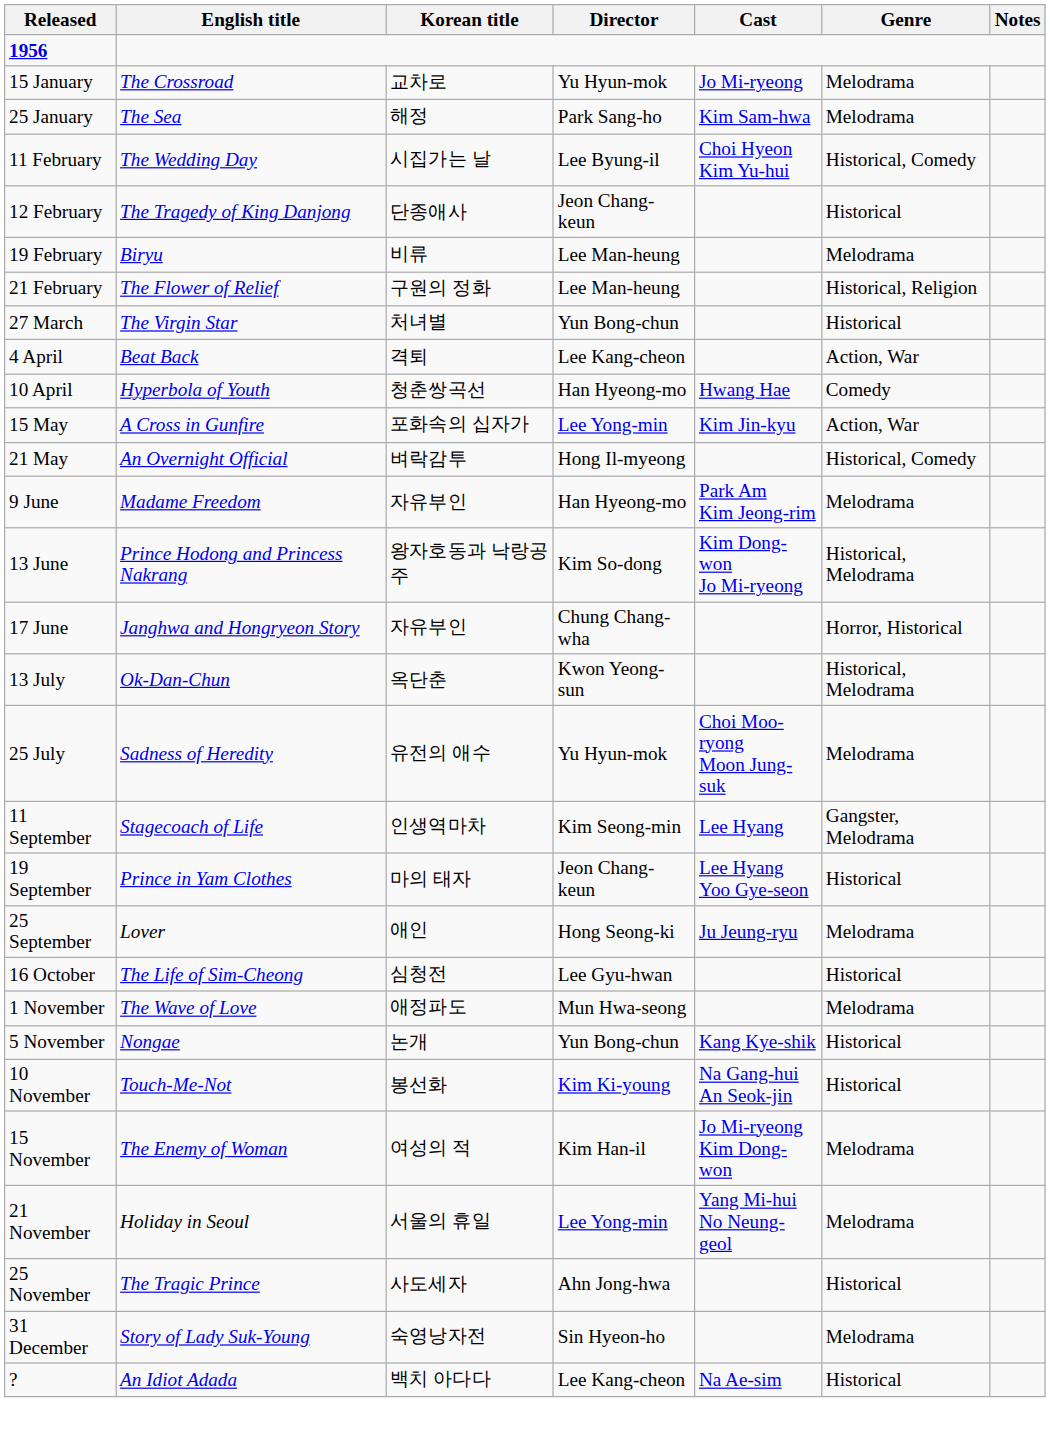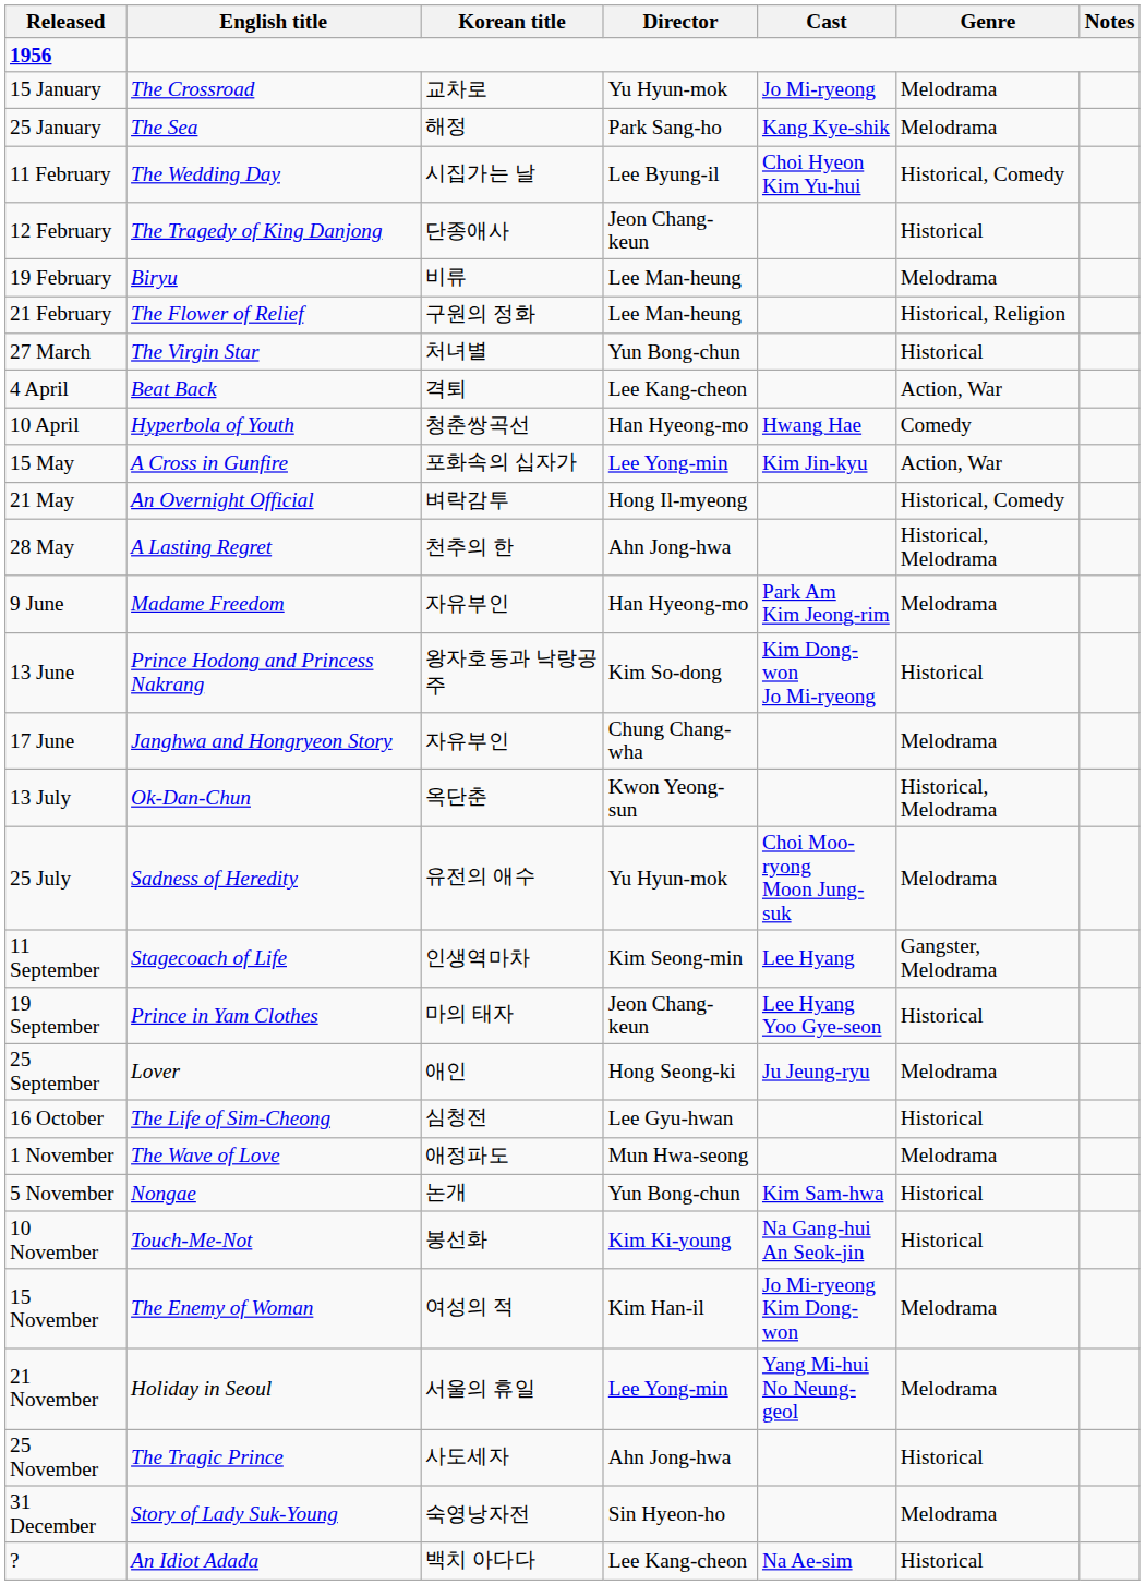 <table class="wikitable">
 <tr>
 <th>Released</th>
 <th>English title</th>
 <th>Korean title</th>
 <th>Director</th>
 <th>Cast</th>
 <th>Genre</th>
 <th>Notes</th>
 </tr>
 <tr>
 <td><strong><a href='#'>1956</a></strong></td>
 </tr>
 <tr>
 <td>15 January</td>
 <td><em><a href='#'>The Crossroad</a></em></td>
 <td>교차로</td>
 <td>Yu Hyun-mok</td>
 <td><a href='#'>Jo Mi-ryeong</a></td>
 <td>Melodrama</td>
 <td></td>
 </tr>
 <tr>
 <td>25 January</td>
 <td><em><a href='#'>The Sea</a></em></td>
 <td>해정</td>
 <td>Park Sang-ho</td>
-<td><a href='#'>Kim Sam-hwa</a></td>
+<td><a href='#'>Kang Kye-shik</a></td>
 <td>Melodrama</td>
 <td></td>
 </tr>
 <tr>
 <td>11 February</td>
 <td><em><a href='#'>The Wedding Day</a></em></td>
 <td>시집가는 날</td>
 <td>Lee Byung-il</td>
 <td><a href='#'>Choi Hyeon</a><br><a href='#'>Kim Yu-hui</a></td>
 <td>Historical, Comedy</td>
 <td></td>
 </tr>
 <tr>
 <td>12 February</td>
 <td><em><a href='#'>The Tragedy of King Danjong</a></em></td>
 <td>단종애사</td>
 <td>Jeon Chang-keun</td>
 <td></td>
 <td>Historical</td>
 <td></td>
 </tr>
 <tr>
 <td>19 February</td>
 <td><em><a href='#'>Biryu</a></em></td>
 <td>비류</td>
 <td>Lee Man-heung</td>
 <td></td>
 <td>Melodrama</td>
 <td></td>
 </tr>
 <tr>
 <td>21 February</td>
 <td><em><a href='#'>The Flower of Relief</a></em></td>
 <td>구원의 정화</td>
 <td>Lee Man-heung</td>
 <td></td>
 <td>Historical, Religion</td>
 <td></td>
 </tr>
 <tr>
 <td>27 March</td>
 <td><em><a href='#'>The Virgin Star</a></em></td>
 <td>처녀별</td>
 <td>Yun Bong-chun</td>
 <td></td>
 <td>Historical</td>
 <td></td>
 </tr>
 <tr>
 <td>4 April</td>
 <td><em><a href='#'>Beat Back</a></em></td>
 <td>격퇴</td>
 <td>Lee Kang-cheon</td>
 <td></td>
 <td>Action, War</td>
 <td></td>
 </tr>
 <tr>
 <td>10 April</td>
 <td><em><a href='#'>Hyperbola of Youth</a></em></td>
 <td>청춘쌍곡선</td>
 <td>Han Hyeong-mo</td>
 <td><a href='#'>Hwang Hae</a></td>
 <td>Comedy</td>
 <td></td>
 </tr>
 <tr>
 <td>15 May</td>
 <td><em><a href='#'>A Cross in Gunfire</a></em></td>
 <td>포화속의 십자가</td>
 <td><a href='#'>Lee Yong-min</a></td>
 <td><a href='#'>Kim Jin-kyu</a></td>
 <td>Action, War</td>
 <td></td>
 </tr>
 <tr>
 <td>21 May</td>
 <td><em><a href='#'>An Overnight Official</a></em></td>
 <td>벼락감투</td>
 <td>Hong Il-myeong</td>
 <td></td>
 <td>Historical, Comedy</td>
 <td></td>
 </tr>
 <tr>
+<td>28 May</td>
+<td><em><a href='#'>A Lasting Regret</a></em></td>
+<td>천추의 한</td>
+<td>Ahn Jong-hwa</td>
+<td></td>
+<td>Historical, Melodrama</td>
+<td></td>
+</tr>
+<tr>
 <td>9 June</td>
 <td><em><a href='#'>Madame Freedom</a></em></td>
 <td>자유부인</td>
 <td>Han Hyeong-mo</td>
 <td><a href='#'>Park Am</a><br><a href='#'>Kim Jeong-rim</a></td>
 <td>Melodrama</td>
 <td></td>
 </tr>
 <tr>
 <td>13 June</td>
 <td><em><a href='#'>Prince Hodong and Princess Nakrang</a></em></td>
 <td>왕자호동과 낙랑공주</td>
 <td>Kim So-dong</td>
 <td><a href='#'>Kim Dong-won</a><br><a href='#'>Jo Mi-ryeong</a></td>
-<td>Historical, Melodrama</td>
+<td>Historical</td>
 <td></td>
 </tr>
 <tr>
 <td>17 June</td>
 <td><em><a href='#'>Janghwa and Hongryeon Story</a></em></td>
 <td>자유부인</td>
 <td>Chung Chang-wha</td>
 <td></td>
-<td>Horror, Historical</td>
+<td>Melodrama</td>
 <td></td>
 </tr>
 <tr>
 <td>13 July</td>
 <td><em><a href='#'>Ok-Dan-Chun</a></em></td>
 <td>옥단춘</td>
 <td>Kwon Yeong-sun</td>
 <td></td>
 <td>Historical, Melodrama</td>
 <td></td>
 </tr>
 <tr>
 <td>25 July</td>
 <td><em><a href='#'>Sadness of Heredity</a></em></td>
 <td>유전의 애수</td>
 <td>Yu Hyun-mok</td>
 <td><a href='#'>Choi Moo-ryong</a><br><a href='#'>Moon Jung-suk</a></td>
 <td>Melodrama</td>
 <td></td>
 </tr>
 <tr>
 <td>11 September</td>
 <td><em><a href='#'>Stagecoach of Life</a></em></td>
 <td>인생역마차</td>
 <td>Kim Seong-min</td>
 <td><a href='#'>Lee Hyang</a></td>
 <td>Gangster, Melodrama</td>
 <td></td>
 </tr>
 <tr>
 <td>19 September</td>
 <td><em><a href='#'>Prince in Yam Clothes</a></em></td>
 <td>마의 태자</td>
 <td>Jeon Chang-keun</td>
 <td><a href='#'>Lee Hyang</a><br><a href='#'>Yoo Gye-seon</a></td>
 <td>Historical</td>
 <td></td>
 </tr>
 <tr>
 <td>25 September</td>
 <td><em>Lover</em></td>
 <td>애인</td>
 <td>Hong Seong-ki</td>
 <td><a href='#'>Ju Jeung-ryu</a></td>
 <td>Melodrama</td>
 <td></td>
 </tr>
 <tr>
 <td>16 October</td>
 <td><em><a href='#'>The Life of Sim-Cheong</a></em></td>
 <td>심청전</td>
 <td>Lee Gyu-hwan</td>
 <td></td>
 <td>Historical</td>
 <td></td>
 </tr>
 <tr>
 <td>1 November</td>
 <td><em><a href='#'>The Wave of Love</a></em></td>
 <td>애정파도</td>
 <td>Mun Hwa-seong</td>
 <td></td>
 <td>Melodrama</td>
 <td></td>
 </tr>
 <tr>
 <td>5 November</td>
 <td><em><a href='#'>Nongae</a></em></td>
 <td>논개</td>
 <td>Yun Bong-chun</td>
-<td><a href='#'>Kang Kye-shik</a></td>
+<td><a href='#'>Kim Sam-hwa</a></td>
 <td>Historical</td>
 <td></td>
 </tr>
 <tr>
 <td>10 November</td>
 <td><em><a href='#'>Touch-Me-Not</a></em></td>
 <td>봉선화</td>
 <td><a href='#'>Kim Ki-young</a></td>
 <td><a href='#'>Na Gang-hui</a><br><a href='#'>An Seok-jin</a></td>
 <td>Historical</td>
 <td></td>
 </tr>
 <tr>
 <td>15 November</td>
 <td><em><a href='#'>The Enemy of Woman</a></em></td>
 <td>여성의 적</td>
 <td>Kim Han-il</td>
 <td><a href='#'>Jo Mi-ryeong</a><br><a href='#'>Kim Dong-won</a></td>
 <td>Melodrama</td>
 <td></td>
 </tr>
 <tr>
 <td>21 November</td>
 <td><em>Holiday in Seoul</em></td>
 <td>서울의 휴일</td>
 <td><a href='#'>Lee Yong-min</a></td>
 <td><a href='#'>Yang Mi-hui</a><br><a href='#'>No Neung-geol</a></td>
 <td>Melodrama</td>
 <td></td>
 </tr>
 <tr>
 <td>25 November</td>
 <td><em><a href='#'>The Tragic Prince</a></em></td>
 <td>사도세자</td>
 <td>Ahn Jong-hwa</td>
 <td></td>
 <td>Historical</td>
 <td></td>
 </tr>
 <tr>
 <td>31 December</td>
 <td><em><a href='#'>Story of Lady Suk-Young</a></em></td>
 <td>숙영낭자전</td>
 <td>Sin Hyeon-ho</td>
 <td></td>
 <td>Melodrama</td>
 <td></td>
 </tr>
 <tr>
 <td>?</td>
 <td><em><a href='#'>An Idiot Adada</a></em></td>
 <td>백치 아다다</td>
 <td>Lee Kang-cheon</td>
 <td><a href='#'>Na Ae-sim</a></td>
 <td>Historical</td>
 <td></td>
 </tr>
 </table>
